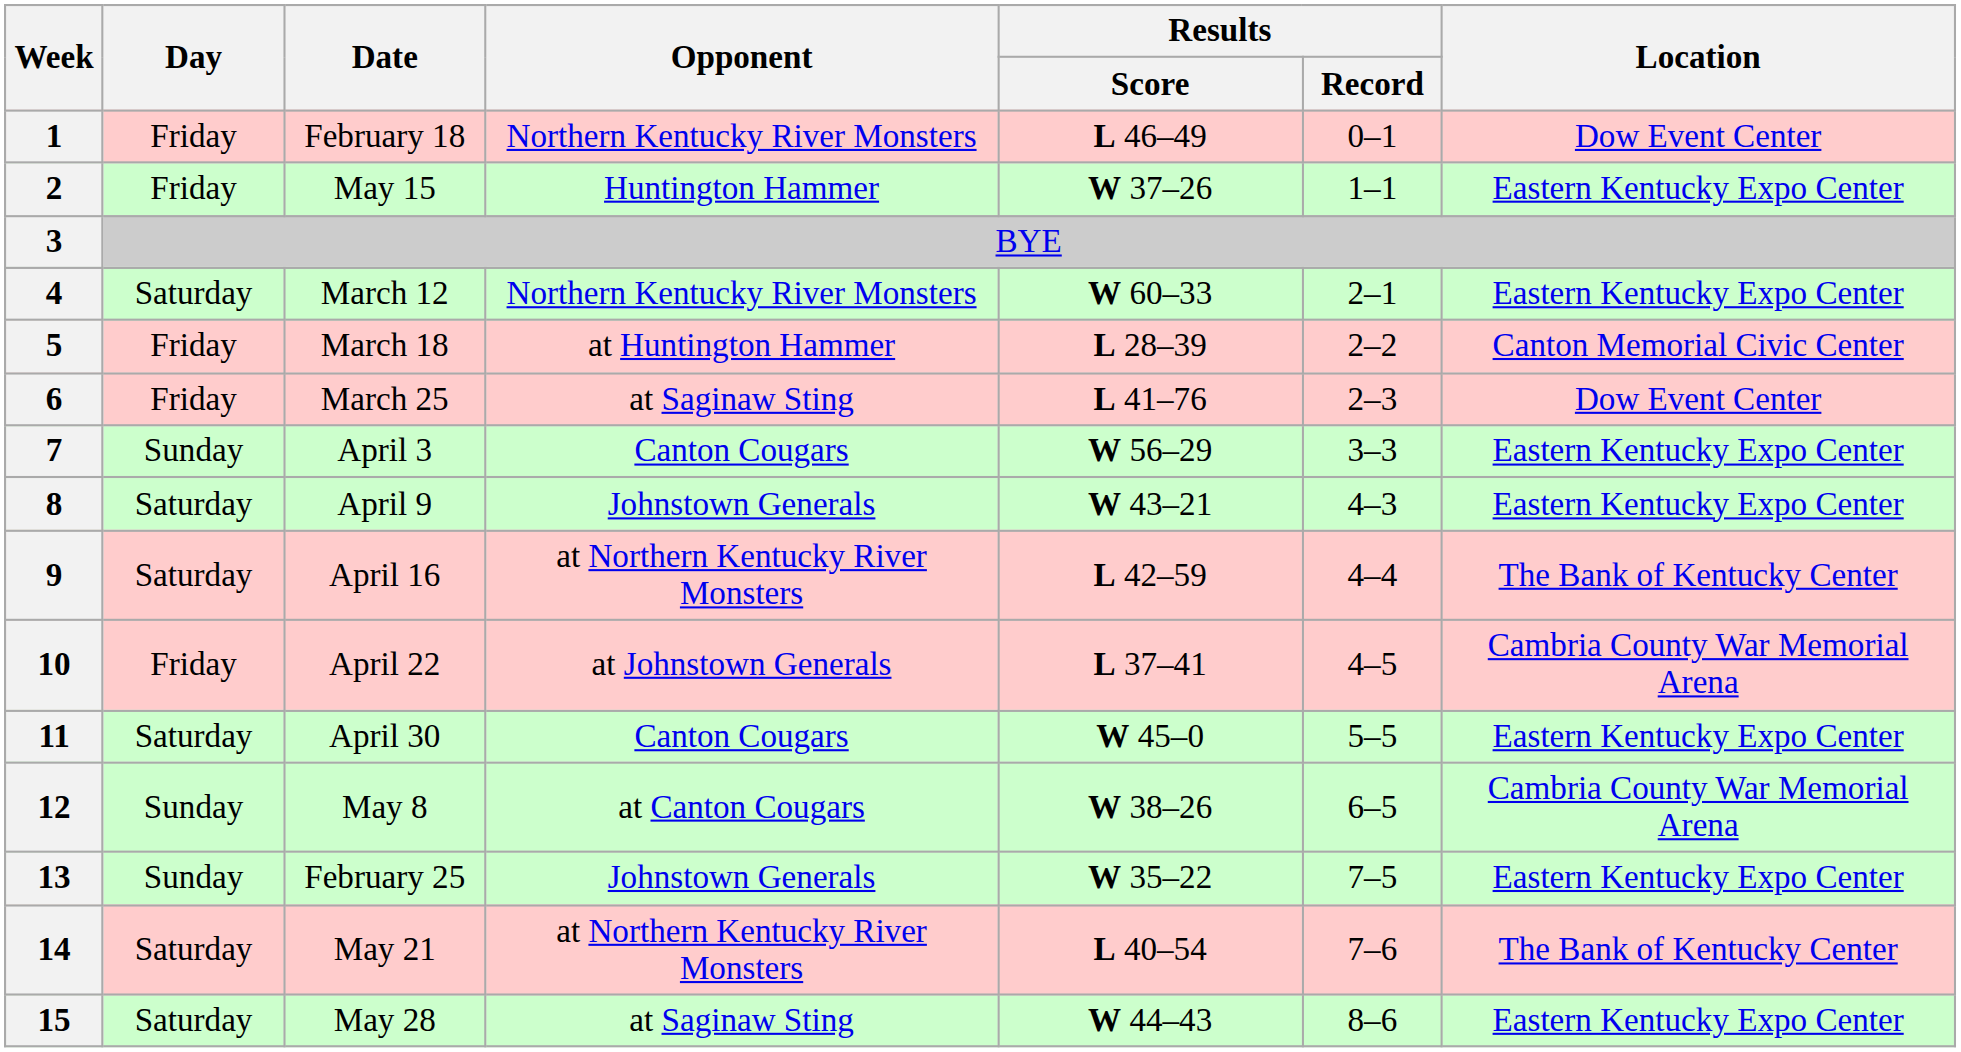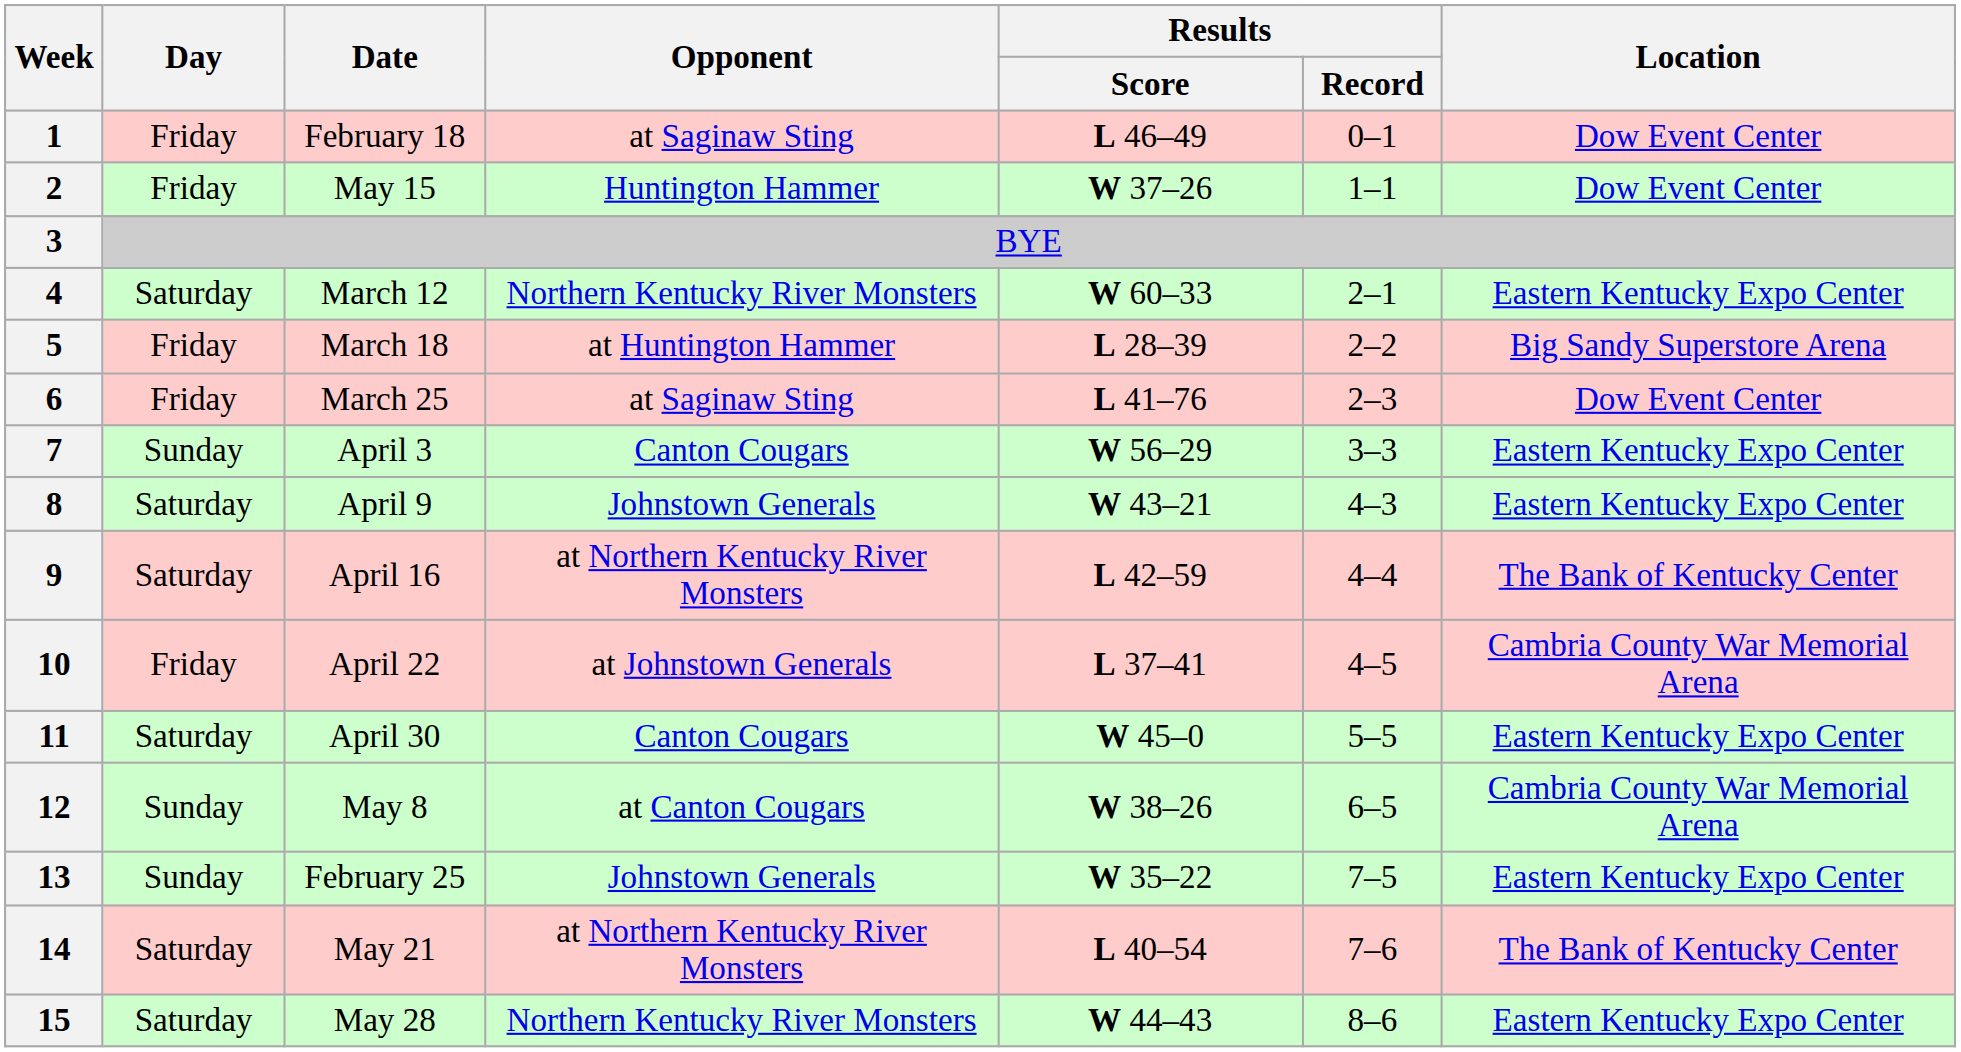 <table class="wikitable">
 <tr>
 <th rowspan="2" width="40">Week</th>
 <th rowspan="2" width="80">Day</th>
 <th rowspan="2" width="90">Date</th>
 <th rowspan="2" width="240">Opponent</th>
 <th colspan="2" width="200">Results</th>
 <th rowspan="2" width="240">Location</th>
 </tr>
 <tr>
 <th width="140">Score</th>
 <th width="60">Record</th>
 </tr>
 <tr align="center" bgcolor="#FFCCCC">
 <th>1</th>
 <td>Friday</td>
 <td>February 18</td>
-<td><a href='#'>Northern Kentucky River Monsters</a></td>
+<td>at <a href='#'>Saginaw Sting</a></td>
 <td><strong>L</strong> 46–49</td>
 <td>0–1</td>
 <td><a href='#'>Dow Event Center</a></td>
 </tr>
 <tr align="center" bgcolor="#CCFFCC">
 <th>2</th>
 <td>Friday</td>
 <td>May 15</td>
 <td><a href='#'>Huntington Hammer</a></td>
 <td><strong>W</strong> 37–26</td>
 <td>1–1</td>
-<td><a href='#'>Eastern Kentucky Expo Center</a></td>
+<td><a href='#'>Dow Event Center</a></td>
 </tr>
 <tr align="center" bgcolor="#CCCCCC">
 <th>3</th>
 <td colSpan=6><a href='#'>BYE</a></td>
 </tr>
 <tr align="center" bgcolor="#CCFFCC">
 <th>4</th>
 <td>Saturday</td>
 <td>March 12</td>
 <td><a href='#'>Northern Kentucky River Monsters</a></td>
 <td><strong>W</strong> 60–33</td>
 <td>2–1</td>
 <td><a href='#'>Eastern Kentucky Expo Center</a></td>
 </tr>
 <tr align="center" bgcolor="#FFCCCC">
 <th>5</th>
 <td>Friday</td>
 <td>March 18</td>
 <td>at <a href='#'>Huntington Hammer</a></td>
 <td><strong>L</strong> 28–39</td>
 <td>2–2</td>
-<td><a href='#'>Canton Memorial Civic Center</a></td>
+<td><a href='#'>Big Sandy Superstore Arena</a></td>
 </tr>
 <tr align="center" bgcolor="#FFCCCC">
 <th>6</th>
 <td>Friday</td>
 <td>March 25</td>
 <td>at <a href='#'>Saginaw Sting</a></td>
 <td><strong>L</strong> 41–76</td>
 <td>2–3</td>
 <td><a href='#'>Dow Event Center</a></td>
 </tr>
 <tr align="center" bgcolor="#CCFFCC">
 <th>7</th>
 <td>Sunday</td>
 <td>April 3</td>
 <td><a href='#'>Canton Cougars</a></td>
 <td><strong>W</strong> 56–29</td>
 <td>3–3</td>
 <td><a href='#'>Eastern Kentucky Expo Center</a></td>
 </tr>
 <tr align="center" bgcolor="#CCFFCC">
 <th>8</th>
 <td>Saturday</td>
 <td>April 9</td>
 <td><a href='#'>Johnstown Generals</a></td>
 <td><strong>W</strong> 43–21</td>
 <td>4–3</td>
 <td><a href='#'>Eastern Kentucky Expo Center</a></td>
 </tr>
 <tr align="center" bgcolor="#FFCCCC">
 <th>9</th>
 <td>Saturday</td>
 <td>April 16</td>
 <td>at <a href='#'>Northern Kentucky River Monsters</a></td>
 <td><strong>L</strong> 42–59</td>
 <td>4–4</td>
 <td><a href='#'>The Bank of Kentucky Center</a></td>
 </tr>
 <tr align="center" bgcolor="#FFCCCC">
 <th>10</th>
 <td>Friday</td>
 <td>April 22</td>
 <td>at <a href='#'>Johnstown Generals</a></td>
 <td><strong>L</strong> 37–41</td>
 <td>4–5</td>
 <td><a href='#'>Cambria County War Memorial Arena</a></td>
 </tr>
 <tr align="center" bgcolor="#CCFFCC">
 <th>11</th>
 <td>Saturday</td>
 <td>April 30</td>
 <td><a href='#'>Canton Cougars</a></td>
 <td><strong>W</strong> 45–0</td>
 <td>5–5</td>
 <td><a href='#'>Eastern Kentucky Expo Center</a></td>
 </tr>
 <tr align="center" bgcolor="#CCFFCC">
 <th>12</th>
 <td>Sunday</td>
 <td>May 8</td>
 <td>at <a href='#'>Canton Cougars</a></td>
 <td><strong>W</strong> 38–26</td>
 <td>6–5</td>
 <td><a href='#'>Cambria County War Memorial Arena</a></td>
 </tr>
 <tr align="center" bgcolor="#CCFFCC">
 <th>13</th>
 <td>Sunday</td>
 <td>February 25</td>
 <td><a href='#'>Johnstown Generals</a></td>
 <td><strong>W</strong> 35–22</td>
 <td>7–5</td>
 <td><a href='#'>Eastern Kentucky Expo Center</a></td>
 </tr>
 <tr align="center" bgcolor="#FFCCCC">
 <th>14</th>
 <td>Saturday</td>
 <td>May 21</td>
 <td>at <a href='#'>Northern Kentucky River Monsters</a></td>
 <td><strong>L</strong> 40–54</td>
 <td>7–6</td>
 <td><a href='#'>The Bank of Kentucky Center</a></td>
 </tr>
 <tr align="center" bgcolor="#CCFFCC">
 <th>15</th>
 <td>Saturday</td>
 <td>May 28</td>
-<td>at <a href='#'>Saginaw Sting</a></td>
+<td><a href='#'>Northern Kentucky River Monsters</a></td>
 <td><strong>W</strong> 44–43</td>
 <td>8–6</td>
 <td><a href='#'>Eastern Kentucky Expo Center</a></td>
 </tr>
 </table>
